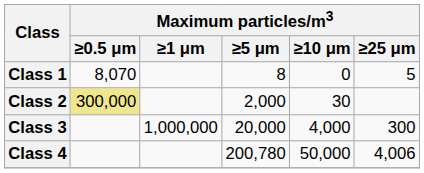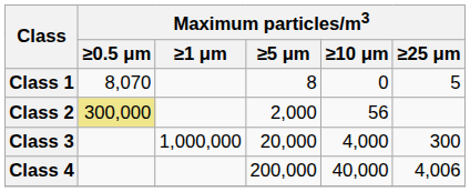 <table class="wikitable">
 <tr>
 <th rowspan=2>Class</th>
 <th colspan="6" align="center">Maximum particles/m<sup>3</sup></th>
 </tr>
 <tr>
 <th>≥0.5 μm</th>
 <th>≥1 μm</th>
 <th>≥5 μm</th>
 <th>≥10 μm</th>
 <th>≥25 μm</th>
 </tr>
 <tr>
 <th>Class 1</th>
 <td align="right">8,070</td>
 <td align="right"> </td>
 <td align="right">8</td>
 <td align="right">0</td>
 <td align="right">5</td>
 </tr>
 <tr>
 <th>Class 2</th>
 <td align="right" style="background: khaki;">300,000</td>
 <td align="right"> </td>
 <td align="right">2,000</td>
-<td align="right">30</td>
+<td align="right">56</td>
 <td align="right"> </td>
 </tr>
 <tr>
 <th>Class 3</th>
 <td align="right"> </td>
 <td align="right">1,000,000</td>
 <td align="right">20,000</td>
 <td align="right">4,000</td>
 <td align="right">300</td>
 </tr>
 <tr>
 <th>Class 4</th>
 <td align="right"> </td>
 <td align="right"> </td>
-<td align="right">200,780</td>
-<td align="right">50,000</td>
+<td align="right">200,000</td>
+<td align="right">40,000</td>
 <td align="right">4,006</td>
 </tr>
 <tr>
 </tr>
 </table>
